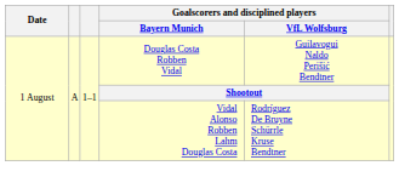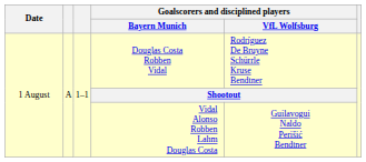 <table class="wikitable" style="text-align:center;font-size:80%">
 <tr>
 <th rowspan="2" style="width:80px">Date</th>
 <th rowspan="2"></th>
 <th rowspan="2"><br></th>
 <th colspan="2">Goalscorers and disciplined players</th>
 <th rowspan="2"></th>
 </tr>
 <tr>
 <th style="width:190px"><a href='#'>Bayern Munich</a></th>
 <th style="width:190px"><a href='#'>VfL Wolfsburg</a></th>
 </tr>
 <tr style="background:#ffc">
 <td rowspan="3">1 August</td>
 <td rowspan="3">A</td>
 <td rowspan="3">1–1<br></td>
 <td><a href='#'>Douglas Costa</a> <br><a href='#'>Robben</a> <br><a href='#'>Vidal</a> </td>
-<td><a href='#'>Guilavogui</a> <br><a href='#'>Naldo</a> <br><a href='#'>Perišić</a> <br><a href='#'>Bendtner</a> </td>
+<td style="text-align:left;vertical-align:top">  <a href='#'>Rodríguez</a><br>  <a href='#'>De Bruyne</a><br>  <a href='#'>Schürrle</a><br>  <a href='#'>Kruse</a><br>  <a href='#'>Bendtner</a></td>
 <td rowspan="3"></td>
 </tr>
 <tr>
 <th colspan="2"><a href='#'>Shootout</a></th>
 </tr>
 <tr style="background:#ffc">
 <td style="text-align:right"><a href='#'>Vidal</a>  <br><a href='#'>Alonso</a>  <br><a href='#'>Robben</a>  <br><a href='#'>Lahm</a>  <br><a href='#'>Douglas Costa</a>  </td>
-<td style="text-align:left;vertical-align:top">  <a href='#'>Rodríguez</a><br>  <a href='#'>De Bruyne</a><br>  <a href='#'>Schürrle</a><br>  <a href='#'>Kruse</a><br>  <a href='#'>Bendtner</a></td>
+<td><a href='#'>Guilavogui</a> <br><a href='#'>Naldo</a> <br><a href='#'>Perišić</a> <br><a href='#'>Bendtner</a> </td>
 </tr>
 </table>
